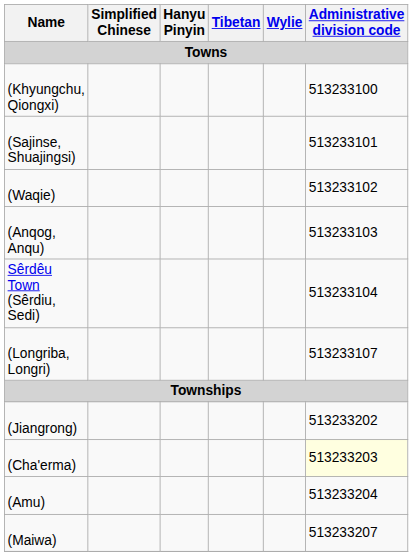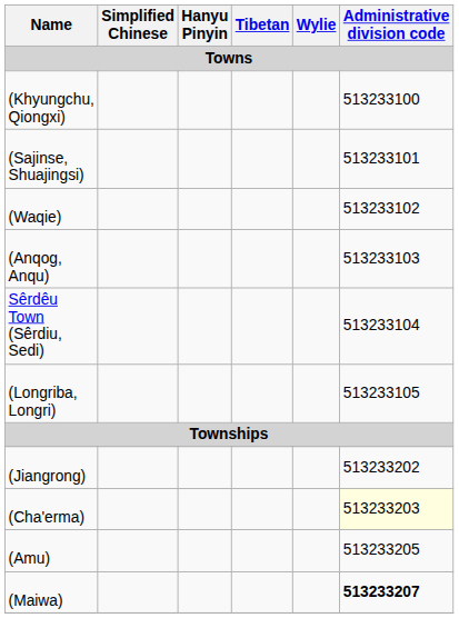 <table class="wikitable" align="center" style="width:50%; border="1">
 <tr>
 <th>Name</th>
 <th>Simplified Chinese</th>
 <th>Hanyu Pinyin</th>
 <th><a href='#'>Tibetan</a></th>
 <th><a href='#'>Wylie</a></th>
 <th><a href='#'>Administrative division code</a></th>
 </tr>
 <tr>
 <td colspan="7"  style="text-align:center; background:#d3d3d3;"><strong>Towns</strong></td>
 </tr>
 <tr --------->
 <td><br>(Khyungchu, Qiongxi)</td>
 <td></td>
 <td></td>
 <td></td>
 <td></td>
 <td>513233100</td>
 </tr>
 <tr>
 <td><br>(Sajinse, Shuajingsi)</td>
 <td></td>
 <td></td>
 <td></td>
 <td></td>
 <td>513233101</td>
 </tr>
 <tr>
 <td><br>(Waqie)</td>
 <td></td>
 <td></td>
 <td></td>
 <td></td>
 <td>513233102</td>
 </tr>
 <tr>
 <td><br>(Anqog, Anqu)</td>
 <td></td>
 <td></td>
 <td></td>
 <td></td>
 <td>513233103</td>
 </tr>
 <tr>
 <td><a href='#'>Sêrdêu Town</a><br>(Sêrdiu, Sedi)</td>
 <td></td>
 <td></td>
 <td></td>
 <td></td>
 <td>513233104</td>
 </tr>
 <tr>
 <td><br>(Longriba, Longri)</td>
 <td></td>
 <td></td>
 <td></td>
 <td></td>
-<td>513233107</td>
+<td>513233105</td>
 </tr>
 <tr>
 <td colspan="7"  style="text-align:center; background:#d3d3d3;"><strong>Townships</strong></td>
 </tr>
 <tr --------->
 <td><br>(Jiangrong)</td>
 <td></td>
 <td></td>
 <td></td>
 <td></td>
 <td>513233202</td>
 </tr>
 <tr>
 <td><br>(Cha'erma)</td>
 <td></td>
 <td></td>
 <td></td>
 <td></td>
 <td style="background: lightyellow;">513233203</td>
 </tr>
 <tr>
 <td><br>(Amu)</td>
 <td></td>
 <td></td>
 <td></td>
 <td></td>
-<td>513233204</td>
+<td>513233205</td>
 </tr>
 <tr>
 <td><br>(Maiwa)</td>
 <td></td>
 <td></td>
 <td></td>
 <td></td>
-<td>513233207</td>
+<td><strong>513233207</strong></td>
 </tr>
 <tr>
 </tr>
 </table>
